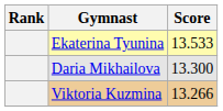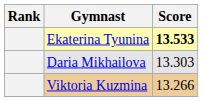 <table class="wikitable sortable" style="text-align:center; font-size:95%">
 <tr>
 <th scope=col>Rank</th>
 <th scope=col>Gymnast</th>
 <th scope=col>Score</th>
 </tr>
 <tr bgcolor=fffcaf>
 <th scope=row style="text-align:center"></th>
 <td align=left><a href='#'>Ekaterina Tyunina</a></td>
-<td>13.533</td>
+<td><strong>13.533</strong></td>
 </tr>
 <tr bgcolor=e5e5e5>
 <th scope=row style="text-align:center"></th>
 <td align=left><a href='#'>Daria Mikhailova</a></td>
-<td>13.300</td>
+<td>13.303</td>
 </tr>
 <tr bgcolor=eecc99>
 <th scope=row style="text-align:center"></th>
 <td align=left><a href='#'>Viktoria Kuzmina</a></td>
 <td>13.266</td>
 </tr>
 <tr>
 </tr>
 </table>
